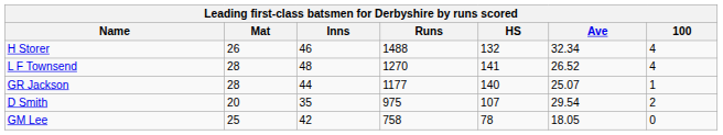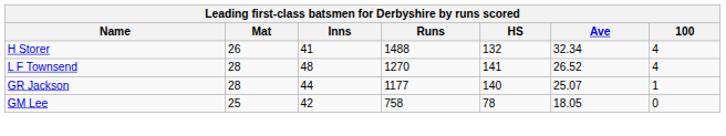 <table class="wikitable" style="width:80%;">
 <tr style="background:#efefef;">
 <th colspan=7>Leading first-class batsmen for Derbyshire by runs scored</th>
 </tr>
 <tr style="background:#efefef;">
 <th>Name</th>
 <th>Mat</th>
 <th>Inns</th>
 <th>Runs</th>
 <th>HS</th>
 <th><a href='#'>Ave</a></th>
 <th>100</th>
 </tr>
 <tr>
 <td><a href='#'>H Storer</a></td>
 <td>26</td>
-<td>46</td>
+<td>41</td>
 <td>1488</td>
 <td>132</td>
 <td>32.34</td>
 <td>4</td>
 </tr>
 <tr>
 <td><a href='#'>L F Townsend</a></td>
 <td>28</td>
 <td>48</td>
 <td>1270</td>
 <td>141</td>
 <td>26.52</td>
 <td>4</td>
 </tr>
 <tr>
 <td><a href='#'>GR Jackson</a></td>
 <td>28</td>
 <td>44</td>
 <td>1177</td>
 <td>140</td>
 <td>25.07</td>
 <td>1</td>
 </tr>
 <tr>
-<td><a href='#'>D Smith</a></td>
-<td>20</td>
-<td>35</td>
-<td>975</td>
-<td>107</td>
-<td>29.54</td>
-<td>2</td>
-</tr>
-<tr>
 <td><a href='#'>GM Lee</a></td>
 <td>25</td>
 <td>42</td>
 <td>758</td>
 <td>78</td>
 <td>18.05</td>
 <td>0</td>
 </tr>
 </table>
